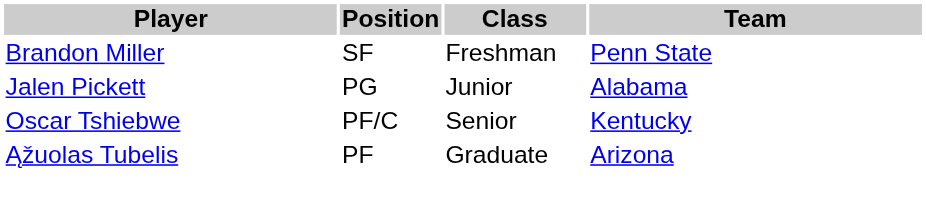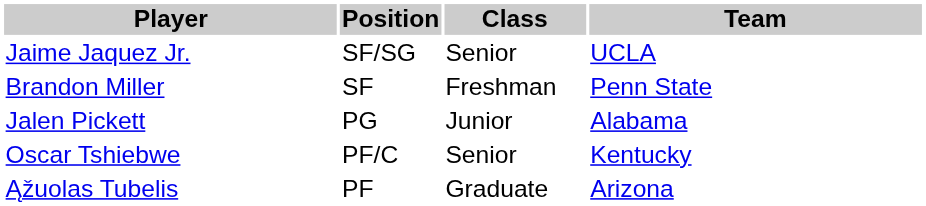 <table style="width:600px" "border:'1' 'solid' 'gray' ">
 <tr>
 <th style="background:#ccc; width:40%;">Player</th>
 <th style="background:#ccc; width:4%;">Position</th>
 <th style="background:#ccc; width:16%;">Class</th>
 <th style="background:#ccc; width:40%;">Team</th>
+</tr>
+<tr>
+<td><a href='#'>Jaime Jaquez Jr.</a></td>
+<td>SF/SG</td>
+<td>Senior</td>
+<td><a href='#'>UCLA</a></td>
 </tr>
 <tr>
 <td><a href='#'>Brandon Miller</a></td>
 <td>SF</td>
 <td>Freshman</td>
 <td><a href='#'>Penn State</a></td>
 </tr>
 <tr>
 <td><a href='#'>Jalen Pickett</a></td>
 <td>PG</td>
 <td>Junior</td>
 <td><a href='#'>Alabama</a></td>
 </tr>
 <tr>
 <td><a href='#'>Oscar Tshiebwe</a></td>
 <td>PF/C</td>
 <td>Senior</td>
 <td><a href='#'>Kentucky</a></td>
 </tr>
 <tr>
 <td><a href='#'>Ąžuolas Tubelis</a></td>
 <td>PF</td>
 <td>Graduate</td>
 <td><a href='#'>Arizona</a></td>
 </tr>
 </table>
